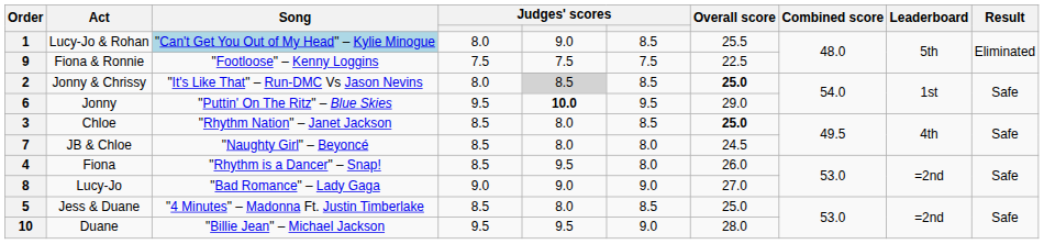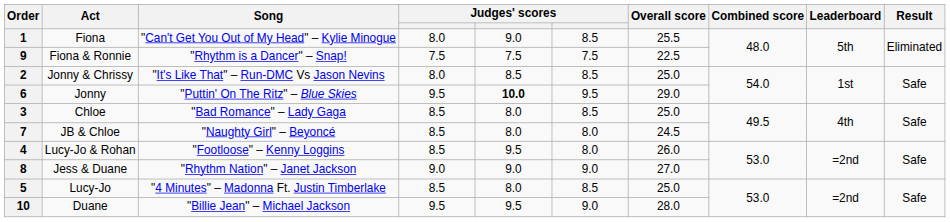 <table class="wikitable plainrowheaders" style="text-align:center;">
 <tr>
 <th scope="col" rowspan=2>Order</th>
 <th scope="col" rowspan=2>Act</th>
 <th scope="col" rowspan=2>Song</th>
 <th scope="col" colspan=3>Judges' scores</th>
 <th scope="col" rowspan=2>Overall score</th>
 <th scope="col" rowspan=2>Combined score</th>
 <th scope="col" rowspan=2>Leaderboard</th>
 <th scoep="col" rowspan=2>Result</th>
 </tr>
 <tr>
 <th scope="col" style="width:6em;"></th>
 <th scope="col" style="width:6em;"></th>
 <th scope="col" style="width:6em;"></th>
 </tr>
 <tr>
 <th scope="col">1</th>
-<td>Lucy-Jo & Rohan</td>
-<td style="background: lightblue;">"<a href='#'>Can't Get You Out of My Head</a>" –  <a href='#'>Kylie Minogue</a></td>
+<td>Fiona</td>
+<td>"<a href='#'>Can't Get You Out of My Head</a>" –  <a href='#'>Kylie Minogue</a></td>
 <td>8.0</td>
 <td>9.0</td>
 <td>8.5</td>
 <td>25.5</td>
 <td rowspan="2">48.0</td>
 <td rowspan="2">5th</td>
 <td rowspan="2">Eliminated</td>
 </tr>
 <tr>
 <th scope="col">9</th>
 <td>Fiona & Ronnie</td>
-<td>"<a href='#'>Footloose</a>" – <a href='#'>Kenny Loggins</a></td>
+<td>"<a href='#'>Rhythm is a Dancer</a>" – <a href='#'>Snap!</a></td>
 <td>7.5</td>
 <td>7.5</td>
 <td>7.5</td>
 <td>22.5</td>
 </tr>
 <tr>
 <th scope="col">2</th>
 <td>Jonny & Chrissy</td>
 <td>"<a href='#'>It's Like That</a>" – <a href='#'>Run-DMC</a> Vs <a href='#'>Jason Nevins</a></td>
 <td>8.0</td>
-<td style="background: lightgrey;">8.5</td>
 <td>8.5</td>
-<td><strong>25.0</strong></td>
+<td>8.5</td>
+<td>25.0</td>
 <td rowspan="2">54.0</td>
 <td rowspan="2">1st</td>
 <td rowspan="2">Safe</td>
 </tr>
 <tr>
 <th scope="col">6</th>
 <td>Jonny</td>
 <td>"<a href='#'>Puttin' On The Ritz</a>" – <em><a href='#'>Blue Skies</a></em></td>
 <td>9.5</td>
 <td><strong>10.0</strong></td>
 <td>9.5</td>
 <td>29.0</td>
 </tr>
 <tr>
 <th scope="col">3</th>
 <td>Chloe</td>
-<td>"<a href='#'>Rhythm Nation</a>" – <a href='#'>Janet Jackson</a></td>
+<td>"<a href='#'>Bad Romance</a>" – <a href='#'>Lady Gaga</a></td>
 <td>8.5</td>
 <td>8.0</td>
 <td>8.5</td>
-<td><strong>25.0</strong></td>
+<td>25.0</td>
 <td rowspan="2">49.5</td>
 <td rowspan="2">4th</td>
 <td rowspan="2">Safe</td>
 </tr>
 <tr>
 <th scope="col">7</th>
 <td>JB & Chloe</td>
 <td>"<a href='#'>Naughty Girl</a>" – <a href='#'>Beyoncé</a></td>
 <td>8.5</td>
 <td>8.0</td>
 <td>8.0</td>
 <td>24.5</td>
 </tr>
 <tr>
 <th scope="col">4</th>
-<td>Fiona</td>
-<td>"<a href='#'>Rhythm is a Dancer</a>" – <a href='#'>Snap!</a></td>
+<td>Lucy-Jo & Rohan</td>
+<td>"<a href='#'>Footloose</a>" – <a href='#'>Kenny Loggins</a></td>
 <td>8.5</td>
 <td>9.5</td>
 <td>8.0</td>
 <td>26.0</td>
 <td rowspan="2">53.0</td>
 <td rowspan="2">=2nd</td>
 <td rowspan="2">Safe</td>
 </tr>
 <tr>
 <th scope="col">8</th>
-<td>Lucy-Jo</td>
-<td>"<a href='#'>Bad Romance</a>" – <a href='#'>Lady Gaga</a></td>
+<td>Jess & Duane</td>
+<td>"<a href='#'>Rhythm Nation</a>" – <a href='#'>Janet Jackson</a></td>
 <td>9.0</td>
 <td>9.0</td>
 <td>9.0</td>
 <td>27.0</td>
 </tr>
 <tr>
 <th scope="col">5</th>
-<td>Jess & Duane</td>
+<td>Lucy-Jo</td>
 <td>"<a href='#'>4 Minutes</a>" – <a href='#'>Madonna</a> Ft. <a href='#'>Justin Timberlake</a></td>
 <td>8.5</td>
 <td>8.0</td>
 <td>8.5</td>
 <td>25.0</td>
 <td rowspan="2">53.0</td>
 <td rowspan="2">=2nd</td>
 <td rowspan="2">Safe</td>
 </tr>
 <tr>
 <th scope="col">10</th>
 <td>Duane</td>
 <td>"<a href='#'>Billie Jean</a>" – <a href='#'>Michael Jackson</a></td>
 <td>9.5</td>
 <td>9.5</td>
 <td>9.0</td>
 <td>28.0</td>
 </tr>
 </table>
